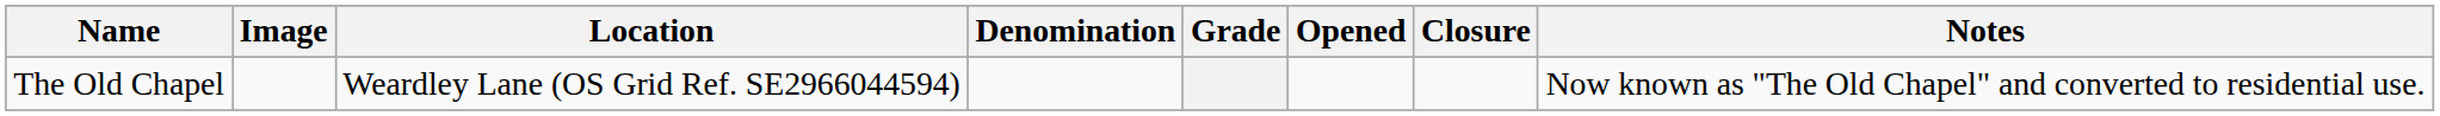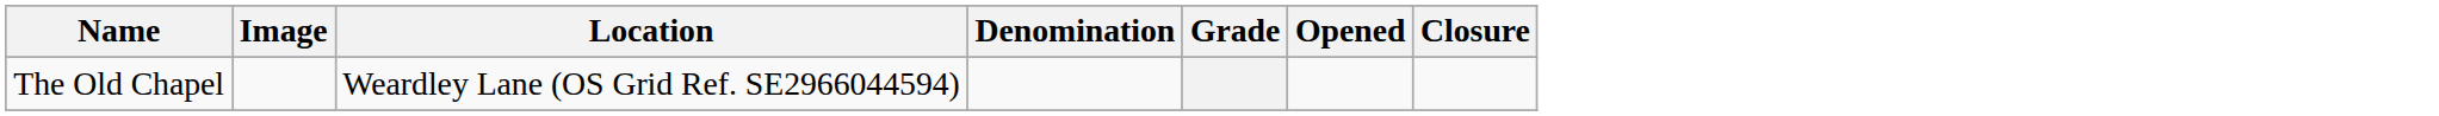 <table class="wikitable sortable">
 <tr>
 <th>Name</th>
 <th class="unsortable">Image</th>
 <th>Location</th>
 <th>Denomination</th>
 <th>Grade</th>
 <th>Opened</th>
 <th>Closure</th>
-<th class="unsortable">Notes</th>
 </tr>
 <tr>
 <td>The Old Chapel</td>
 <td></td>
 <td>Weardley Lane (OS Grid Ref. SE2966044594)</td>
 <td></td>
 <th></th>
 <td></td>
 <td></td>
-<td>Now known as "The Old Chapel" and converted to residential use.</td>
 </tr>
 </table>
